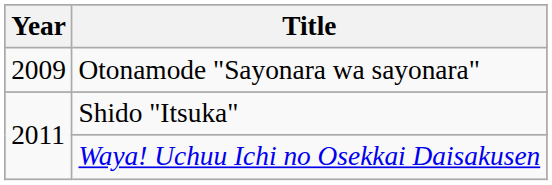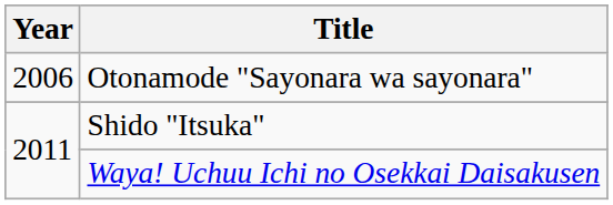 <table class="wikitable">
 <tr>
 <th>Year</th>
 <th>Title</th>
 </tr>
 <tr>
-<td>2009</td>
+<td>2006</td>
 <td>Otonamode "Sayonara wa sayonara"</td>
 </tr>
 <tr>
 <td rowspan="2">2011</td>
 <td>Shido "Itsuka"</td>
 </tr>
 <tr>
 <td><em><a href='#'>Waya! Uchuu Ichi no Osekkai Daisakusen</a></em></td>
 </tr>
 </table>
